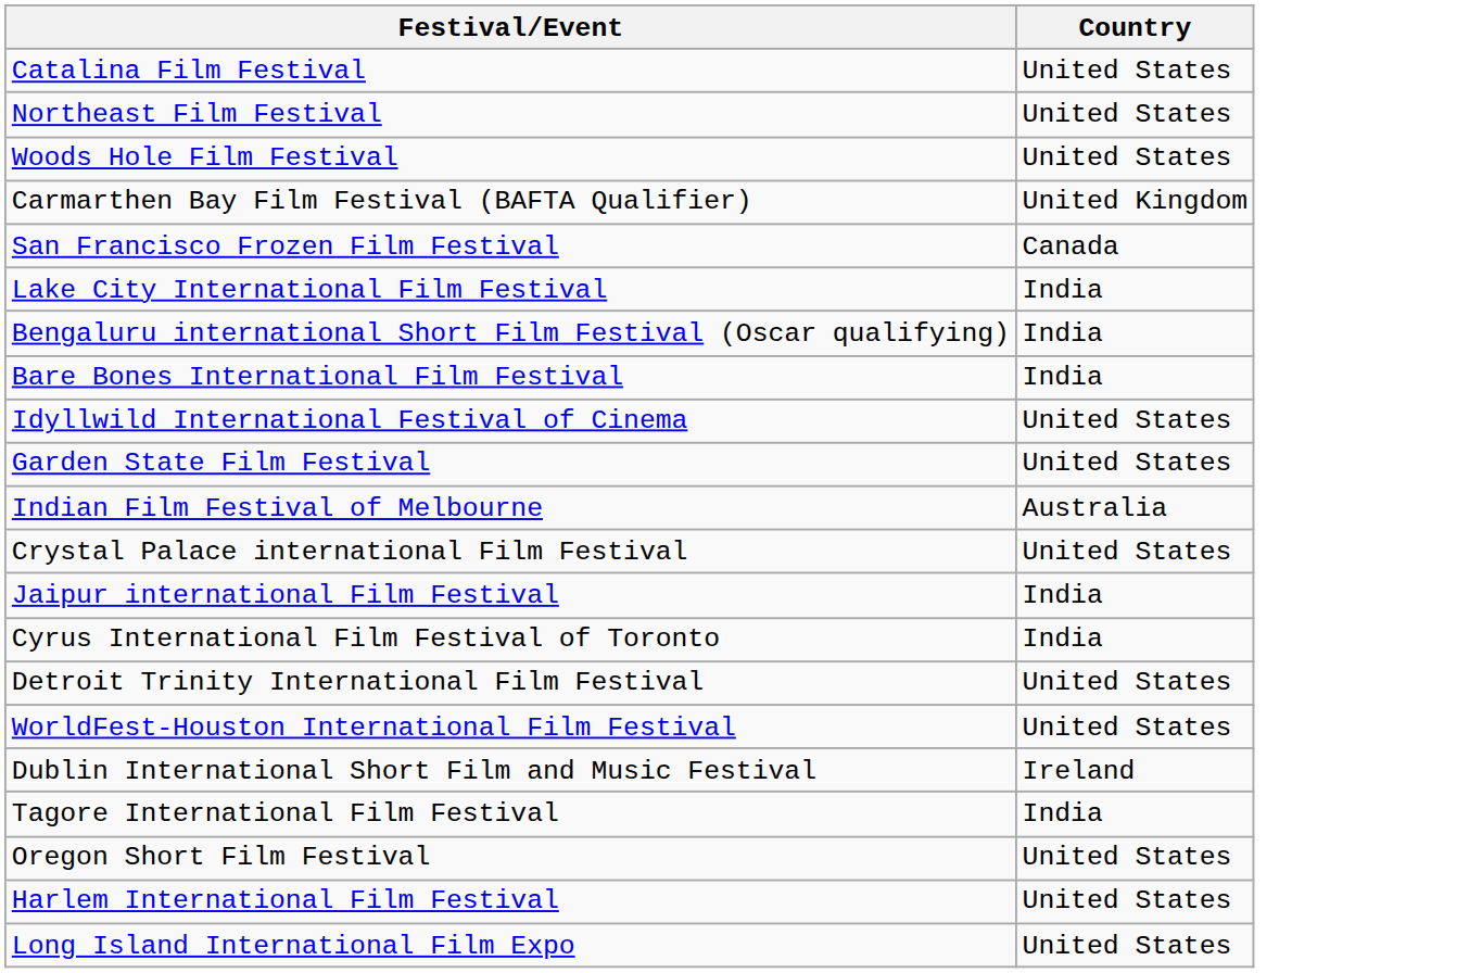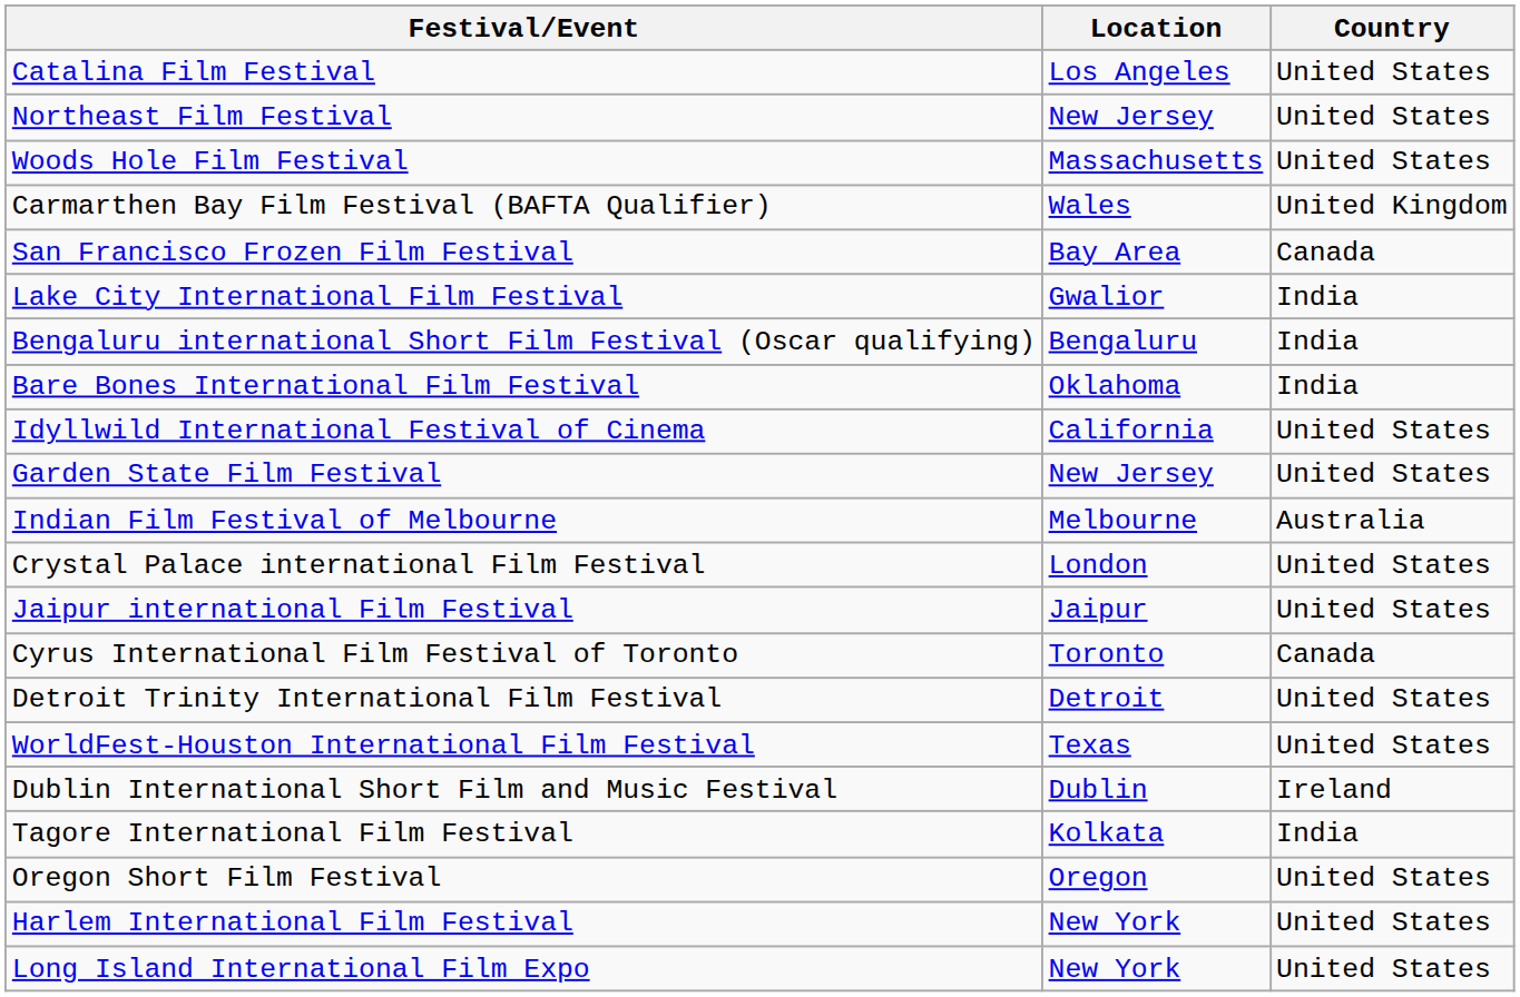 <table class="wikitable">
 <tr>
 <th>Festival/Event</th>
+<th>Location</th>
 <th>Country</th>
 </tr>
 <tr>
 <td><a href='#'>Catalina Film Festival</a></td>
+<td><a href='#'>Los Angeles</a></td>
 <td>United States</td>
 </tr>
 <tr>
 <td><a href='#'>Northeast Film Festival</a></td>
+<td><a href='#'>New Jersey</a></td>
 <td>United States</td>
 </tr>
 <tr>
 <td><a href='#'>Woods Hole Film Festival</a></td>
+<td><a href='#'>Massachusetts</a></td>
 <td>United States</td>
 </tr>
 <tr>
 <td>Carmarthen Bay Film Festival (BAFTA Qualifier)</td>
+<td><a href='#'>Wales</a></td>
 <td>United Kingdom</td>
 </tr>
 <tr>
 <td><a href='#'>San Francisco Frozen Film Festival</a></td>
+<td><a href='#'>Bay Area</a></td>
 <td>Canada</td>
 </tr>
 <tr>
 <td><a href='#'>Lake City International Film Festival</a></td>
+<td><a href='#'>Gwalior</a></td>
 <td>India</td>
 </tr>
 <tr>
 <td><a href='#'>Bengaluru international Short Film Festival</a> (Oscar qualifying)</td>
+<td><a href='#'>Bengaluru</a></td>
 <td>India</td>
 </tr>
 <tr>
 <td><a href='#'>Bare Bones International Film Festival</a></td>
+<td><a href='#'>Oklahoma</a></td>
 <td>India</td>
 </tr>
 <tr>
 <td><a href='#'>Idyllwild International Festival of Cinema</a></td>
+<td><a href='#'>California</a></td>
 <td>United States</td>
 </tr>
 <tr>
 <td><a href='#'>Garden State Film Festival</a></td>
+<td><a href='#'>New Jersey</a></td>
 <td>United States</td>
 </tr>
 <tr>
 <td><a href='#'>Indian Film Festival of Melbourne</a></td>
+<td><a href='#'>Melbourne</a></td>
 <td>Australia</td>
 </tr>
 <tr>
 <td>Crystal Palace international Film Festival</td>
+<td><a href='#'>London</a></td>
 <td>United States</td>
 </tr>
 <tr>
 <td><a href='#'>Jaipur international Film Festival</a></td>
-<td>India</td>
+<td><a href='#'>Jaipur</a></td>
+<td>United States</td>
 </tr>
 <tr>
 <td>Cyrus International Film Festival of Toronto</td>
-<td>India</td>
+<td><a href='#'>Toronto</a></td>
+<td>Canada</td>
 </tr>
 <tr>
 <td>Detroit Trinity International Film Festival</td>
+<td><a href='#'>Detroit</a></td>
 <td>United States</td>
 </tr>
 <tr>
 <td><a href='#'>WorldFest-Houston International Film Festival</a></td>
+<td><a href='#'>Texas</a></td>
 <td>United States</td>
 </tr>
 <tr>
 <td>Dublin International Short Film and Music Festival</td>
+<td><a href='#'>Dublin</a></td>
 <td>Ireland</td>
 </tr>
 <tr>
 <td>Tagore International Film Festival</td>
+<td><a href='#'>Kolkata</a></td>
 <td>India</td>
 </tr>
 <tr>
 <td>Oregon Short Film Festival</td>
+<td><a href='#'>Oregon</a></td>
 <td>United States</td>
 </tr>
 <tr>
 <td><a href='#'>Harlem International Film Festival</a></td>
+<td><a href='#'>New York</a></td>
 <td>United States</td>
 </tr>
 <tr>
 <td><a href='#'>Long Island International Film Expo</a></td>
+<td><a href='#'>New York</a></td>
 <td>United States</td>
 </tr>
 </table>
